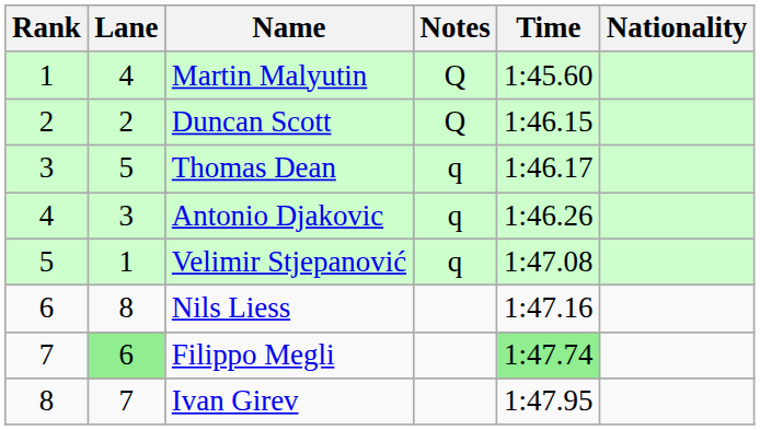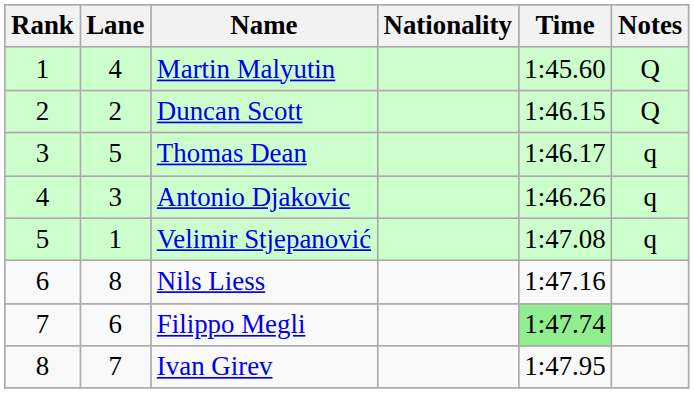 <table class="wikitable sortable" style="text-align:center">
 <tr>
 <th>Rank</th>
 <th>Lane</th>
 <th>Name</th>
+<th>Nationality</th>
+<th>Time</th>
 <th>Notes</th>
-<th>Time</th>
-<th>Nationality</th>
 </tr>
 <tr bgcolor=ccffcc>
 <td>1</td>
 <td>4</td>
 <td align=left><a href='#'>Martin Malyutin</a></td>
+<td align=left></td>
+<td>1:45.60</td>
 <td>Q</td>
-<td>1:45.60</td>
-<td align=left></td>
 </tr>
 <tr bgcolor=ccffcc>
 <td>2</td>
 <td>2</td>
 <td align=left><a href='#'>Duncan Scott</a></td>
+<td align=left></td>
+<td>1:46.15</td>
 <td>Q</td>
-<td>1:46.15</td>
-<td align=left></td>
 </tr>
 <tr bgcolor=ccffcc>
 <td>3</td>
 <td>5</td>
 <td align=left><a href='#'>Thomas Dean</a></td>
+<td align=left></td>
+<td>1:46.17</td>
 <td>q</td>
-<td>1:46.17</td>
-<td align=left></td>
 </tr>
 <tr bgcolor=ccffcc>
 <td>4</td>
 <td>3</td>
 <td align=left><a href='#'>Antonio Djakovic</a></td>
+<td align=left></td>
+<td>1:46.26</td>
 <td>q</td>
-<td>1:46.26</td>
-<td align=left></td>
 </tr>
 <tr bgcolor=ccffcc>
 <td>5</td>
 <td>1</td>
 <td align=left><a href='#'>Velimir Stjepanović</a></td>
+<td align=left></td>
+<td>1:47.08</td>
 <td>q</td>
-<td>1:47.08</td>
-<td align=left></td>
 </tr>
 <tr>
 <td>6</td>
 <td>8</td>
 <td align=left><a href='#'>Nils Liess</a></td>
+<td align=left></td>
+<td>1:47.16</td>
 <td></td>
-<td>1:47.16</td>
-<td align=left></td>
 </tr>
 <tr>
 <td>7</td>
-<td style="background: lightgreen;">6</td>
+<td>6</td>
 <td align=left><a href='#'>Filippo Megli</a></td>
+<td align=left></td>
+<td style="background: lightgreen;">1:47.74</td>
 <td></td>
-<td style="background: lightgreen;">1:47.74</td>
-<td align=left></td>
 </tr>
 <tr>
 <td>8</td>
 <td>7</td>
 <td align=left><a href='#'>Ivan Girev</a></td>
+<td align=left></td>
+<td>1:47.95</td>
 <td></td>
-<td>1:47.95</td>
-<td align=left></td>
 </tr>
 </table>
